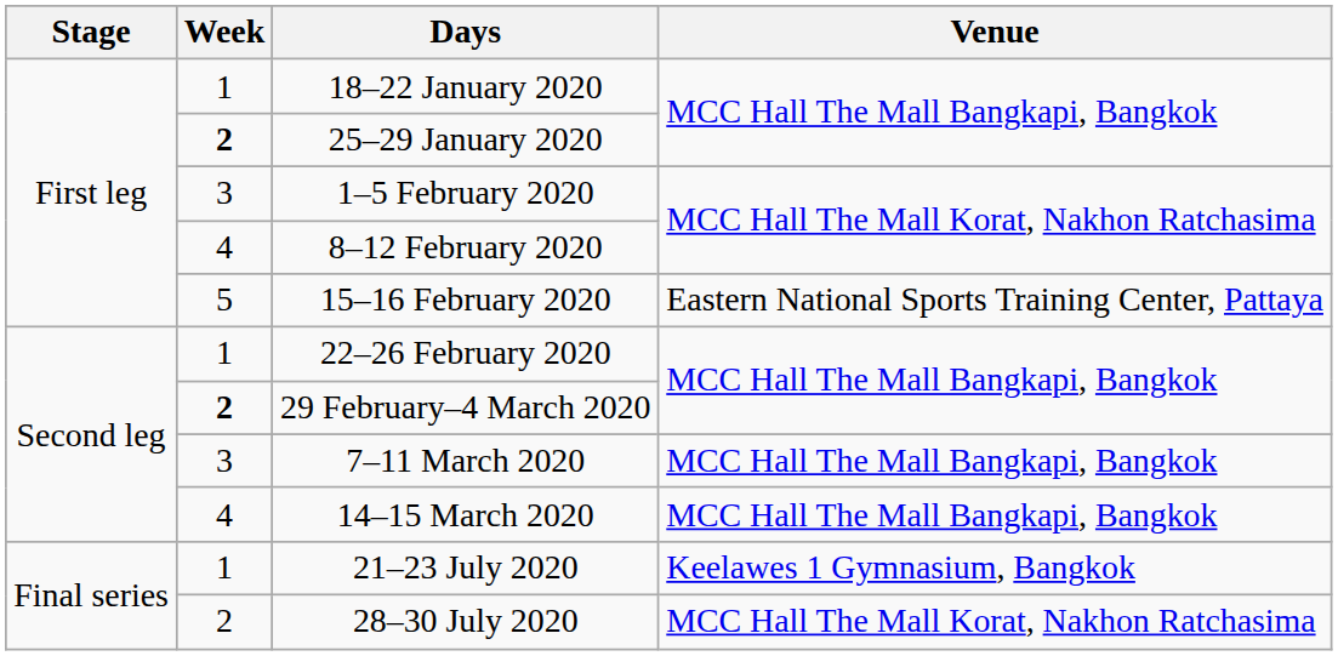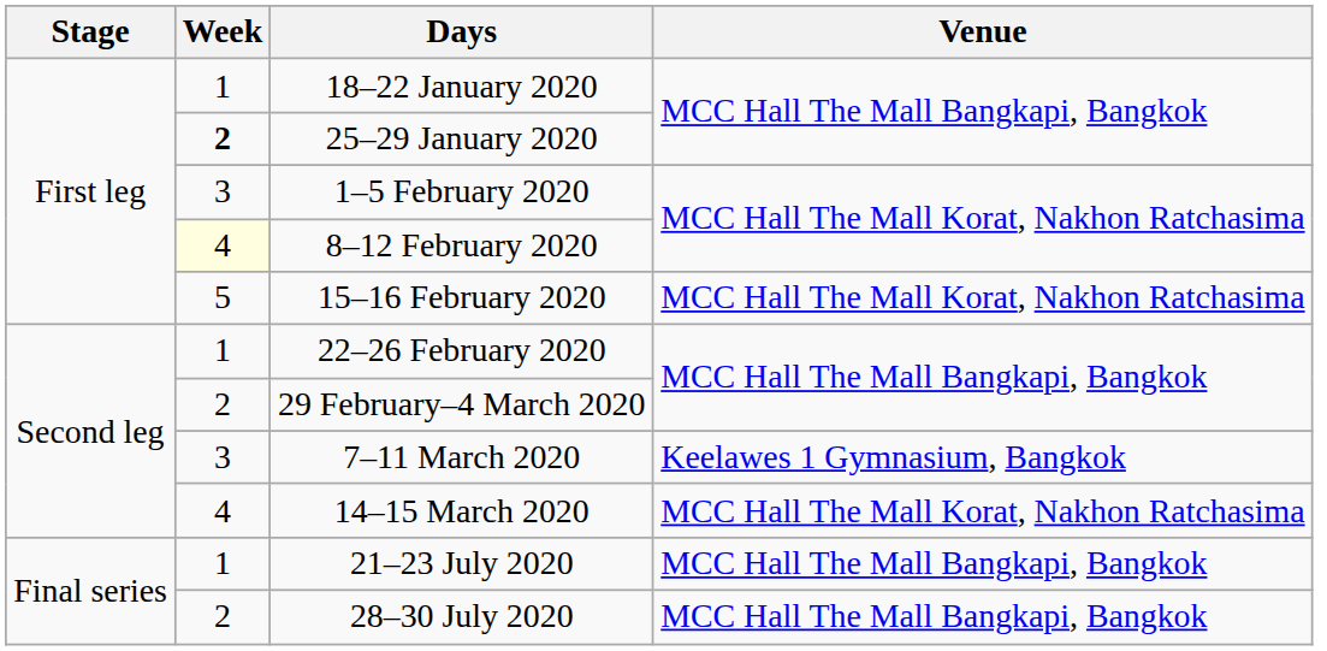 <table class="wikitable" style="text-align:center">
 <tr>
 <th>Stage</th>
 <th>Week</th>
 <th>Days</th>
 <th>Venue</th>
 </tr>
 <tr>
 <td rowspan=5>First leg</td>
 <td>1</td>
 <td>18–22 January 2020</td>
 <td rowspan="2" align="left"><a href='#'>MCC Hall The Mall Bangkapi</a>, <a href='#'>Bangkok</a></td>
 </tr>
 <tr>
 <td><strong>2</strong></td>
 <td>25–29 January 2020</td>
 </tr>
 <tr>
 <td>3</td>
 <td>1–5 February 2020</td>
 <td rowspan="2" align="left"><a href='#'>MCC Hall The Mall Korat</a>, <a href='#'>Nakhon Ratchasima</a></td>
 </tr>
 <tr>
-<td>4</td>
+<td style="background: lightyellow;">4</td>
 <td>8–12 February 2020</td>
 </tr>
 <tr>
 <td>5</td>
 <td>15–16 February 2020</td>
-<td align=left>Eastern National Sports Training Center, <a href='#'>Pattaya</a></td>
+<td align=left><a href='#'>MCC Hall The Mall Korat</a>, <a href='#'>Nakhon Ratchasima</a></td>
 </tr>
 <tr>
 <td rowspan=4>Second leg</td>
 <td>1</td>
 <td>22–26 February 2020</td>
 <td rowspan="2" align="left"><a href='#'>MCC Hall The Mall Bangkapi</a>, <a href='#'>Bangkok</a></td>
 </tr>
 <tr>
-<td><strong>2</strong></td>
+<td>2</td>
 <td>29 February–4 March 2020</td>
 </tr>
 <tr>
 <td>3</td>
 <td>7–11 March 2020</td>
-<td align=left><a href='#'>MCC Hall The Mall Bangkapi</a>, <a href='#'>Bangkok</a></td>
+<td align=left><a href='#'>Keelawes 1 Gymnasium</a>, <a href='#'>Bangkok</a></td>
 </tr>
 <tr>
 <td>4</td>
 <td>14–15 March 2020</td>
-<td align=left><a href='#'>MCC Hall The Mall Bangkapi</a>, <a href='#'>Bangkok</a></td>
+<td align=left><a href='#'>MCC Hall The Mall Korat</a>, <a href='#'>Nakhon Ratchasima</a></td>
 </tr>
 <tr>
 <td rowspan=2>Final series</td>
 <td>1</td>
 <td>21–23 July 2020</td>
-<td align=left><a href='#'>Keelawes 1 Gymnasium</a>, <a href='#'>Bangkok</a></td>
+<td align=left><a href='#'>MCC Hall The Mall Bangkapi</a>, <a href='#'>Bangkok</a></td>
 </tr>
 <tr>
 <td>2</td>
 <td>28–30 July 2020</td>
-<td align=left><a href='#'>MCC Hall The Mall Korat</a>, <a href='#'>Nakhon Ratchasima</a></td>
+<td align=left><a href='#'>MCC Hall The Mall Bangkapi</a>, <a href='#'>Bangkok</a></td>
 </tr>
 </table>
